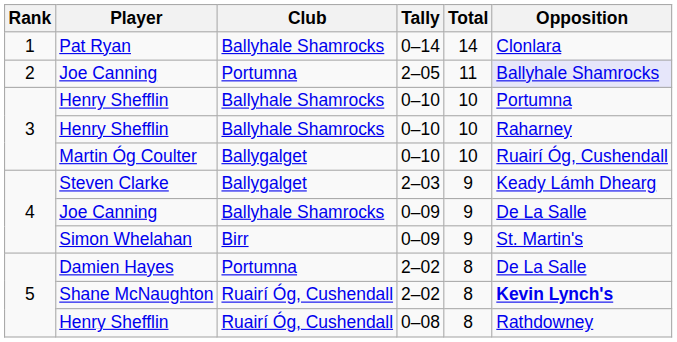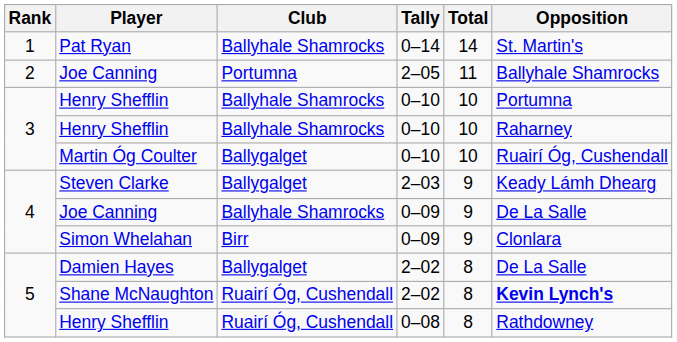 <table class="wikitable">
 <tr>
 <th>Rank</th>
 <th>Player</th>
 <th>Club</th>
 <th>Tally</th>
 <th>Total</th>
 <th>Opposition</th>
 </tr>
 <tr>
 <td rowspan="1" style="text-align:center">1</td>
 <td><a href='#'>Pat Ryan</a></td>
 <td><a href='#'>Ballyhale Shamrocks</a></td>
 <td style="text-align:center">0–14</td>
 <td style="text-align:center">14</td>
-<td><a href='#'>Clonlara</a></td>
+<td><a href='#'>St. Martin's</a></td>
 </tr>
 <tr>
 <td rowspan="1" style="text-align:center">2</td>
 <td><a href='#'>Joe Canning</a></td>
 <td><a href='#'>Portumna</a></td>
 <td style="text-align:center">2–05</td>
 <td style="text-align:center">11</td>
-<td style="background: lavender;"><a href='#'>Ballyhale Shamrocks</a></td>
+<td><a href='#'>Ballyhale Shamrocks</a></td>
 </tr>
 <tr>
 <td rowspan="3" style="text-align:center">3</td>
 <td><a href='#'>Henry Shefflin</a></td>
 <td><a href='#'>Ballyhale Shamrocks</a></td>
 <td style="text-align:center">0–10</td>
 <td style="text-align:center">10</td>
 <td><a href='#'>Portumna</a></td>
 </tr>
 <tr>
 <td><a href='#'>Henry Shefflin</a></td>
 <td><a href='#'>Ballyhale Shamrocks</a></td>
 <td style="text-align:center">0–10</td>
 <td style="text-align:center">10</td>
 <td><a href='#'>Raharney</a></td>
 </tr>
 <tr>
 <td><a href='#'>Martin Óg Coulter</a></td>
 <td><a href='#'>Ballygalget</a></td>
 <td style="text-align:center">0–10</td>
 <td style="text-align:center">10</td>
 <td><a href='#'>Ruairí Óg, Cushendall</a></td>
 </tr>
 <tr>
 <td rowspan="3" style="text-align:center">4</td>
 <td><a href='#'>Steven Clarke</a></td>
 <td><a href='#'>Ballygalget</a></td>
 <td style="text-align:center">2–03</td>
 <td style="text-align:center">9</td>
 <td><a href='#'>Keady Lámh Dhearg</a></td>
 </tr>
 <tr>
 <td><a href='#'>Joe Canning</a></td>
 <td><a href='#'>Ballyhale Shamrocks</a></td>
 <td style="text-align:center">0–09</td>
 <td style="text-align:center">9</td>
 <td><a href='#'>De La Salle</a></td>
 </tr>
 <tr>
 <td><a href='#'>Simon Whelahan</a></td>
 <td><a href='#'>Birr</a></td>
 <td style="text-align:center">0–09</td>
 <td style="text-align:center">9</td>
-<td><a href='#'>St. Martin's</a></td>
+<td><a href='#'>Clonlara</a></td>
 </tr>
 <tr>
 <td rowspan="3" style="text-align:center">5</td>
 <td><a href='#'>Damien Hayes</a></td>
-<td><a href='#'>Portumna</a></td>
+<td><a href='#'>Ballygalget</a></td>
 <td style="text-align:center">2–02</td>
 <td style="text-align:center">8</td>
 <td><a href='#'>De La Salle</a></td>
 </tr>
 <tr>
 <td><a href='#'>Shane McNaughton</a></td>
 <td><a href='#'>Ruairí Óg, Cushendall</a></td>
 <td style="text-align:center">2–02</td>
 <td style="text-align:center">8</td>
 <td><strong><a href='#'>Kevin Lynch's</a></strong></td>
 </tr>
 <tr>
 <td><a href='#'>Henry Shefflin</a></td>
 <td><a href='#'>Ruairí Óg, Cushendall</a></td>
 <td style="text-align:center">0–08</td>
 <td style="text-align:center">8</td>
 <td><a href='#'>Rathdowney</a></td>
 </tr>
 </table>
